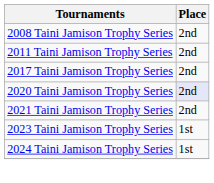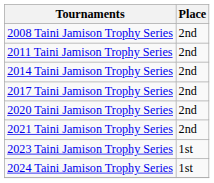 <table class="wikitable collapsible">
 <tr>
 <th>Tournaments</th>
 <th>Place</th>
 </tr>
 <tr>
 <td><a href='#'>2008 Taini Jamison Trophy Series</a></td>
 <td>2nd</td>
 </tr>
 <tr>
 <td><a href='#'>2011 Taini Jamison Trophy Series</a></td>
 <td>2nd</td>
 </tr>
 <tr>
+<td><a href='#'>2014 Taini Jamison Trophy Series</a></td>
+<td>2nd</td>
+</tr>
+<tr>
 <td><a href='#'>2017 Taini Jamison Trophy Series</a></td>
 <td>2nd</td>
 </tr>
 <tr>
 <td><a href='#'>2020 Taini Jamison Trophy Series</a></td>
-<td style="background: lavender;">2nd</td>
+<td>2nd</td>
 </tr>
 <tr>
 <td><a href='#'>2021 Taini Jamison Trophy Series</a></td>
 <td>2nd</td>
 </tr>
 <tr>
 <td><a href='#'>2023 Taini Jamison Trophy Series</a></td>
 <td>1st</td>
 </tr>
 <tr>
 <td><a href='#'>2024 Taini Jamison Trophy Series</a></td>
 <td>1st</td>
 </tr>
 <tr>
 </tr>
 </table>
